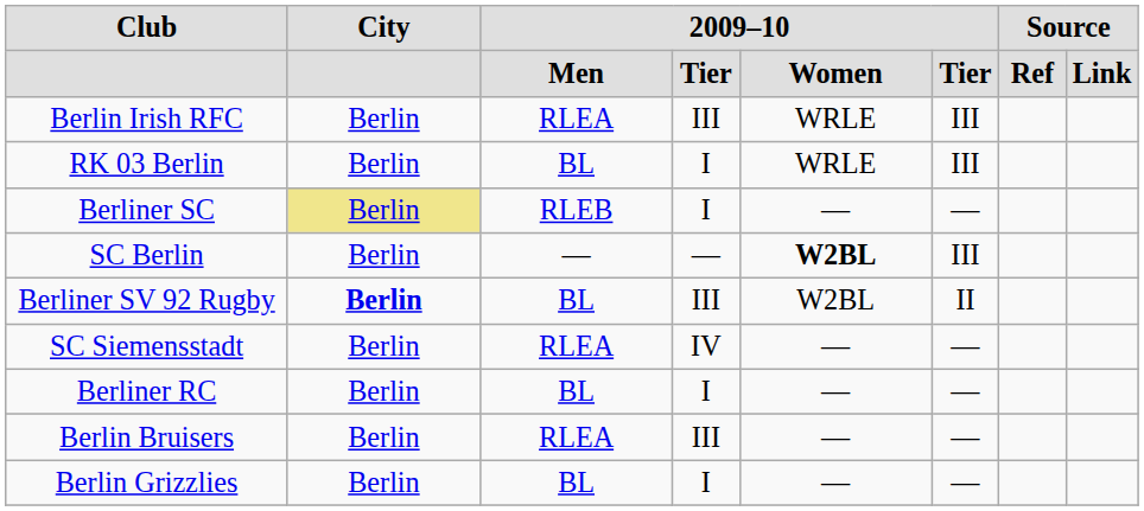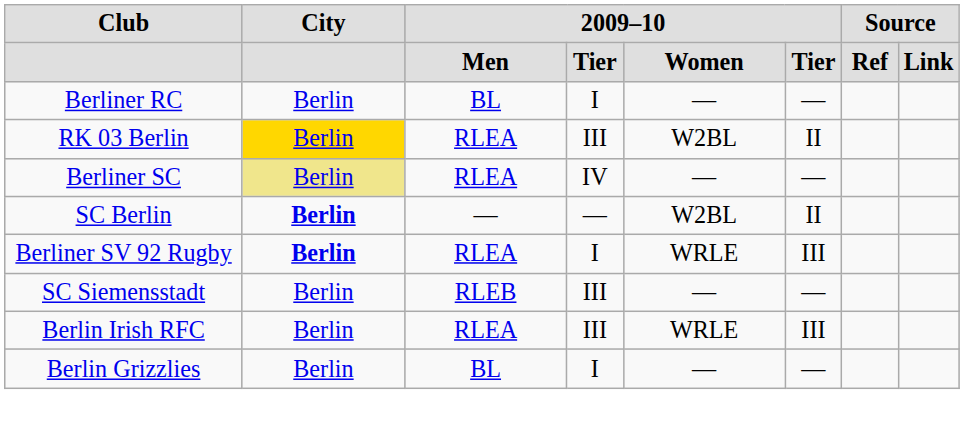 <table class="wikitable">
 <tr align="center"  bgcolor="#dfdfdf">
 <td width="150"><strong>Club</strong></td>
 <td width="100"><strong>City</strong></td>
 <td width="200" colspan=4><strong>2009–10</strong></td>
 <td colspan=2><strong>Source</strong></td>
 </tr>
 <tr align="center" bgcolor="#dfdfdf">
 <td></td>
 <td></td>
 <td width="100"><strong>Men</strong></td>
 <td width="30"><strong>Tier</strong></td>
 <td width="100"><strong>Women</strong></td>
 <td width="30"><strong>Tier</strong></td>
 <td width="30"><strong>Ref</strong></td>
 <td width="30"><strong>Link</strong></td>
 </tr>
 <tr align="center">
-<td><a href='#'>Berlin Irish RFC</a></td>
-<td><a href='#'>Berlin</a></td>
-<td><a href='#'>RLEA</a></td>
-<td>III</td>
-<td>WRLE</td>
-<td>III</td>
-<td></td>
-<td></td>
-</tr>
-<tr align="center">
-<td><a href='#'>RK 03 Berlin</a></td>
-<td><a href='#'>Berlin</a></td>
-<td><a href='#'>BL</a></td>
-<td>I</td>
-<td>WRLE</td>
-<td>III</td>
-<td></td>
-<td></td>
-</tr>
-<tr align="center">
-<td><a href='#'>Berliner SC</a></td>
-<td style="background: khaki;"><a href='#'>Berlin</a></td>
-<td><a href='#'>RLEB</a></td>
-<td>I</td>
-<td>—</td>
-<td>—</td>
-<td></td>
-<td></td>
-</tr>
-<tr align="center">
-<td><a href='#'>SC Berlin</a></td>
-<td><a href='#'>Berlin</a></td>
-<td>—</td>
-<td>—</td>
-<td><strong>W2BL</strong></td>
-<td>III</td>
-<td></td>
-<td></td>
-</tr>
-<tr align="center">
-<td><a href='#'>Berliner SV 92 Rugby</a></td>
-<td><strong><a href='#'>Berlin</a></strong></td>
-<td><a href='#'>BL</a></td>
-<td>III</td>
-<td>W2BL</td>
-<td>II</td>
-<td></td>
-<td></td>
-</tr>
-<tr align="center">
-<td><a href='#'>SC Siemensstadt</a></td>
-<td><a href='#'>Berlin</a></td>
-<td><a href='#'>RLEA</a></td>
-<td>IV</td>
-<td>—</td>
-<td>—</td>
-<td></td>
-<td></td>
-</tr>
-<tr align="center">
 <td><a href='#'>Berliner RC</a></td>
 <td><a href='#'>Berlin</a></td>
 <td><a href='#'>BL</a></td>
 <td>I</td>
 <td>—</td>
 <td>—</td>
 <td></td>
 <td></td>
 </tr>
 <tr align="center">
-<td><a href='#'>Berlin Bruisers</a></td>
+<td><a href='#'>RK 03 Berlin</a></td>
+<td style="background: gold;"><a href='#'>Berlin</a></td>
+<td><a href='#'>RLEA</a></td>
+<td>III</td>
+<td>W2BL</td>
+<td>II</td>
+<td></td>
+<td></td>
+</tr>
+<tr align="center">
+<td><a href='#'>Berliner SC</a></td>
+<td style="background: khaki;"><a href='#'>Berlin</a></td>
+<td><a href='#'>RLEA</a></td>
+<td>IV</td>
+<td>—</td>
+<td>—</td>
+<td></td>
+<td></td>
+</tr>
+<tr align="center">
+<td><a href='#'>SC Berlin</a></td>
+<td><strong><a href='#'>Berlin</a></strong></td>
+<td>—</td>
+<td>—</td>
+<td>W2BL</td>
+<td>II</td>
+<td></td>
+<td></td>
+</tr>
+<tr align="center">
+<td><a href='#'>Berliner SV 92 Rugby</a></td>
+<td><strong><a href='#'>Berlin</a></strong></td>
+<td><a href='#'>RLEA</a></td>
+<td>I</td>
+<td>WRLE</td>
+<td>III</td>
+<td></td>
+<td></td>
+</tr>
+<tr align="center">
+<td><a href='#'>SC Siemensstadt</a></td>
+<td><a href='#'>Berlin</a></td>
+<td><a href='#'>RLEB</a></td>
+<td>III</td>
+<td>—</td>
+<td>—</td>
+<td></td>
+<td></td>
+</tr>
+<tr align="center">
+<td><a href='#'>Berlin Irish RFC</a></td>
 <td><a href='#'>Berlin</a></td>
 <td><a href='#'>RLEA</a></td>
 <td>III</td>
-<td>—</td>
-<td>—</td>
+<td>WRLE</td>
+<td>III</td>
 <td></td>
 <td></td>
 </tr>
 <tr align="center">
 <td><a href='#'>Berlin Grizzlies</a></td>
 <td><a href='#'>Berlin</a></td>
 <td><a href='#'>BL</a></td>
 <td>I</td>
 <td>—</td>
 <td>—</td>
 <td></td>
 <td></td>
 </tr>
 </table>
